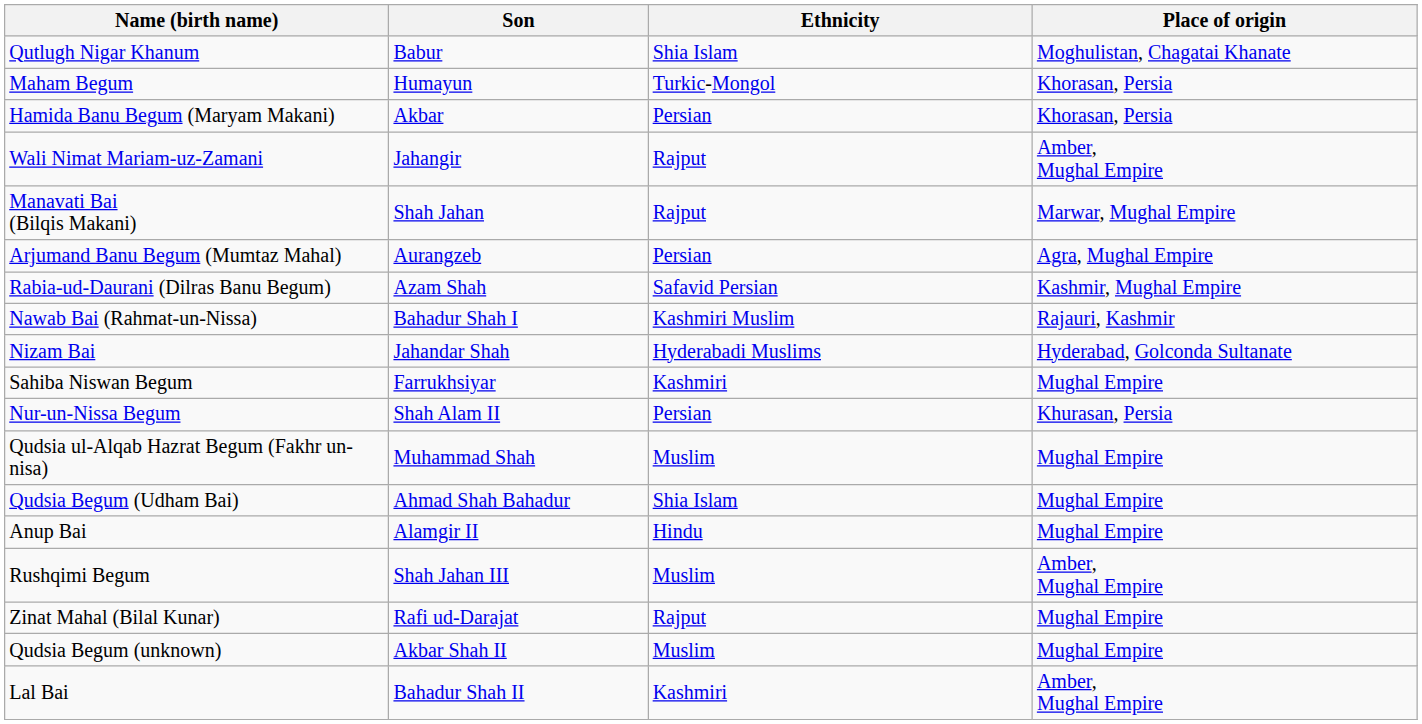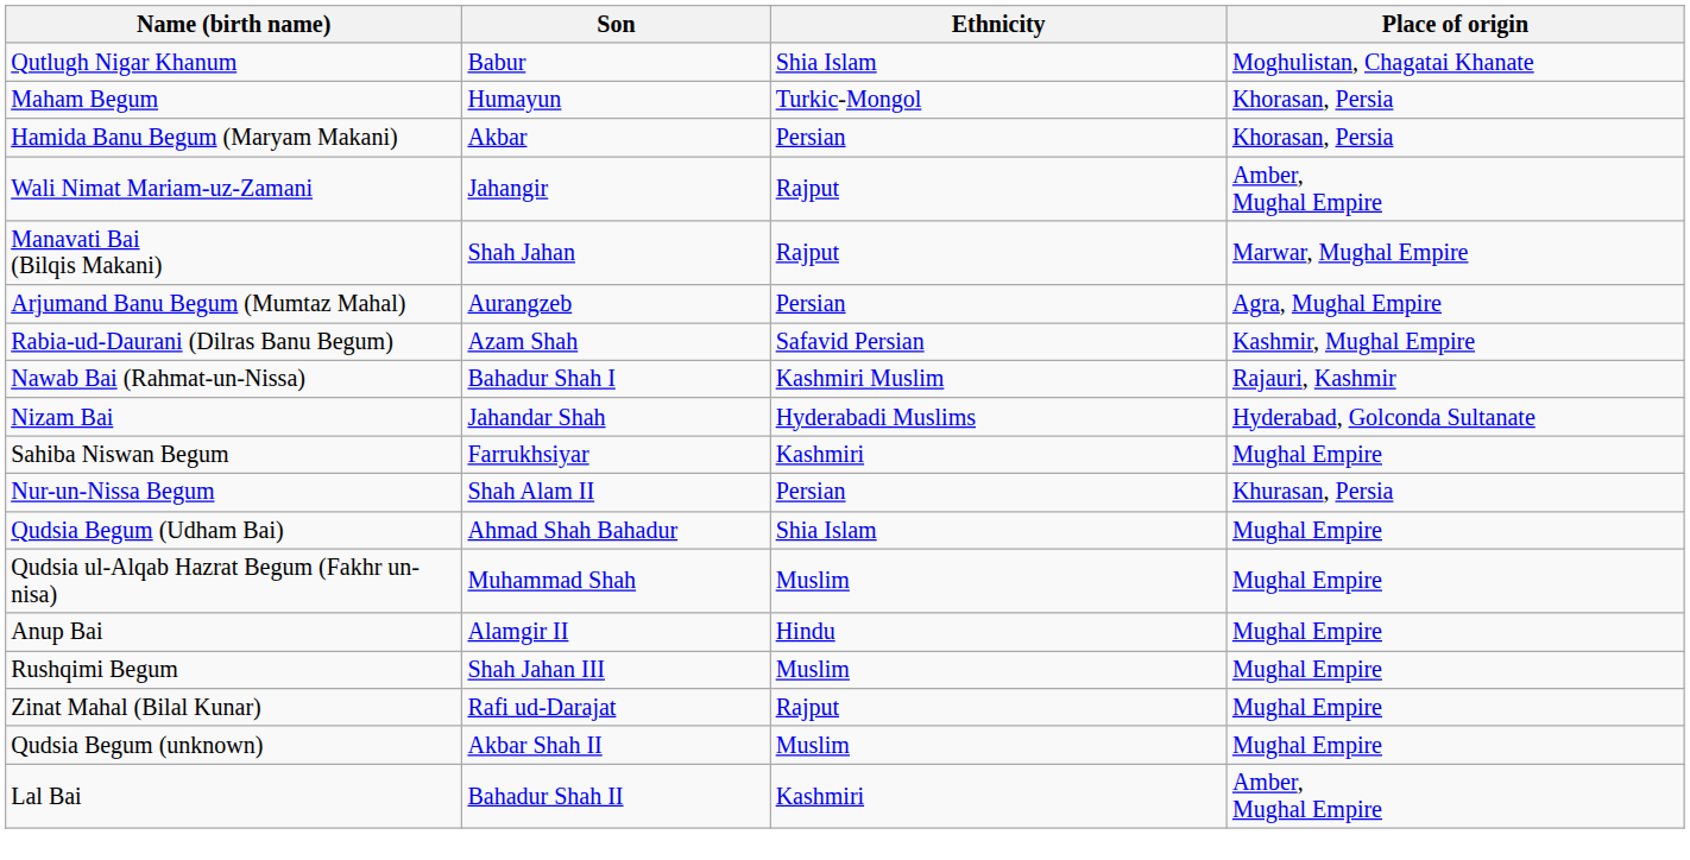 <table class="wikitable sortable" "india">
 <tr>
 <th scope="col" width="300px" data-sort-type="text">Name (birth name)</th>
 <th scope="col" width="200px" data-sort-type="text">Son</th>
 <th scope="col" width="300px" data-sort-type="text">Ethnicity</th>
 <th scope="col" width="300px" data-sort-type="text">Place of origin</th>
 </tr>
 <tr>
 <td><a href='#'>Qutlugh Nigar Khanum</a></td>
 <td><a href='#'>Babur</a></td>
 <td><a href='#'>Shia Islam</a></td>
 <td><a href='#'>Moghulistan</a>, <a href='#'>Chagatai Khanate</a></td>
 </tr>
 <tr>
 <td><a href='#'>Maham Begum</a></td>
 <td><a href='#'>Humayun</a></td>
 <td><a href='#'>Turkic</a>-<a href='#'>Mongol</a></td>
 <td><a href='#'>Khorasan</a>, <a href='#'>Persia</a></td>
 </tr>
 <tr>
 <td><a href='#'>Hamida Banu Begum</a> (Maryam Makani)</td>
 <td><a href='#'>Akbar</a></td>
 <td><a href='#'>Persian</a></td>
 <td><a href='#'>Khorasan</a>, <a href='#'>Persia</a></td>
 </tr>
 <tr>
 <td><a href='#'>Wali Nimat Mariam-uz-Zamani</a></td>
 <td><a href='#'>Jahangir</a></td>
 <td><a href='#'>Rajput</a></td>
 <td><a href='#'>Amber</a>,<br><a href='#'>Mughal Empire</a></td>
 </tr>
 <tr>
 <td><a href='#'>Manavati Bai</a> <br>(Bilqis Makani)</td>
 <td><a href='#'>Shah Jahan</a></td>
 <td><a href='#'>Rajput</a></td>
 <td><a href='#'>Marwar</a>, <a href='#'>Mughal Empire</a></td>
 </tr>
 <tr>
 <td><a href='#'>Arjumand Banu Begum</a> (Mumtaz Mahal)</td>
 <td><a href='#'>Aurangzeb</a></td>
 <td><a href='#'>Persian</a></td>
 <td><a href='#'>Agra</a>, <a href='#'>Mughal Empire</a></td>
 </tr>
 <tr>
 <td><a href='#'>Rabia-ud-Daurani</a> (Dilras Banu Begum)</td>
 <td><a href='#'>Azam Shah</a></td>
 <td><a href='#'>Safavid Persian</a></td>
 <td><a href='#'>Kashmir</a>, <a href='#'>Mughal Empire</a></td>
 </tr>
 <tr>
 <td><a href='#'>Nawab Bai</a> (Rahmat-un-Nissa)</td>
 <td><a href='#'>Bahadur Shah I</a></td>
 <td><a href='#'>Kashmiri Muslim</a></td>
 <td><a href='#'>Rajauri</a>, <a href='#'>Kashmir</a></td>
 </tr>
 <tr>
 <td><a href='#'>Nizam Bai</a></td>
 <td><a href='#'>Jahandar Shah</a></td>
 <td><a href='#'>Hyderabadi Muslims</a></td>
 <td><a href='#'>Hyderabad</a>, <a href='#'>Golconda Sultanate</a></td>
 </tr>
 <tr>
 <td>Sahiba Niswan Begum</td>
 <td><a href='#'>Farrukhsiyar</a></td>
 <td><a href='#'>Kashmiri</a></td>
 <td><a href='#'>Mughal Empire</a></td>
 </tr>
 <tr>
 <td><a href='#'>Nur-un-Nissa Begum</a></td>
 <td><a href='#'>Shah Alam II</a></td>
 <td><a href='#'>Persian</a></td>
 <td><a href='#'>Khurasan</a>, <a href='#'>Persia</a></td>
 </tr>
 <tr>
+<td><a href='#'>Qudsia Begum</a> (Udham Bai)</td>
+<td><a href='#'>Ahmad Shah Bahadur</a></td>
+<td><a href='#'>Shia Islam</a></td>
+<td><a href='#'>Mughal Empire</a></td>
+</tr>
+<tr>
 <td>Qudsia ul-Alqab Hazrat Begum (Fakhr un-nisa)</td>
 <td><a href='#'>Muhammad Shah</a></td>
 <td><a href='#'>Muslim</a></td>
-<td><a href='#'>Mughal Empire</a></td>
-</tr>
-<tr>
-<td><a href='#'>Qudsia Begum</a> (Udham Bai)</td>
-<td><a href='#'>Ahmad Shah Bahadur</a></td>
-<td><a href='#'>Shia Islam</a></td>
 <td><a href='#'>Mughal Empire</a></td>
 </tr>
 <tr>
 <td>Anup Bai</td>
 <td><a href='#'>Alamgir II</a></td>
 <td><a href='#'>Hindu</a></td>
 <td><a href='#'>Mughal Empire</a></td>
 </tr>
 <tr>
 <td>Rushqimi Begum</td>
 <td><a href='#'>Shah Jahan III</a></td>
 <td><a href='#'>Muslim</a></td>
-<td><a href='#'>Amber</a>,<br><a href='#'>Mughal Empire</a></td>
+<td><a href='#'>Mughal Empire</a></td>
 </tr>
 <tr>
 <td>Zinat Mahal (Bilal Kunar)</td>
 <td><a href='#'>Rafi ud-Darajat</a></td>
 <td><a href='#'>Rajput</a></td>
 <td><a href='#'>Mughal Empire</a></td>
 </tr>
 <tr>
 <td>Qudsia Begum (unknown)</td>
 <td><a href='#'>Akbar Shah II</a></td>
 <td><a href='#'>Muslim</a></td>
 <td><a href='#'>Mughal Empire</a></td>
 </tr>
 <tr>
 <td>Lal Bai</td>
 <td><a href='#'>Bahadur Shah II</a></td>
 <td><a href='#'>Kashmiri</a></td>
 <td><a href='#'>Amber</a>,<br><a href='#'>Mughal Empire</a></td>
 </tr>
 </table>
